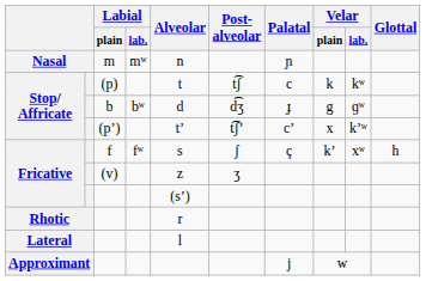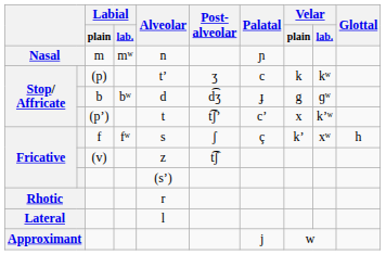 <table class="wikitable" style="text-align:center">
 <tr>
 <th colspan="2" rowspan="2"></th>
 <th colspan="2"><a href='#'>Labial</a></th>
 <th rowspan="2"><a href='#'>Alveolar</a></th>
 <th rowspan="2"><a href='#'>Post-<br>alveolar</a></th>
 <th rowspan="2"><a href='#'>Palatal</a></th>
 <th colspan="2"><a href='#'>Velar</a></th>
 <th rowspan="2"><a href='#'>Glottal</a></th>
 </tr>
 <tr>
 <th><small>plain</small></th>
 <th><small><a href='#'>lab.</a></small></th>
 <th><small>plain</small></th>
 <th><small><a href='#'>lab.</a></small></th>
 </tr>
 <tr>
 <th colspan="2"><a href='#'>Nasal</a></th>
 <td>m</td>
 <td>mʷ</td>
 <td>n</td>
 <td></td>
 <td>ɲ</td>
 <td></td>
 <td></td>
 <td></td>
 </tr>
 <tr>
 <th rowspan="3"><a href='#'>Stop</a>/<br><a href='#'>Affricate</a></th>
 <th></th>
 <td>(p)</td>
 <td></td>
-<td>t</td>
-<td>t͡ʃ</td>
+<td>tʼ</td>
+<td>ʒ</td>
 <td>c</td>
 <td>k</td>
 <td>kʷ</td>
 <td></td>
 </tr>
 <tr>
 <th></th>
 <td>b</td>
 <td>bʷ</td>
 <td>d</td>
 <td>d͡ʒ</td>
 <td>ɟ</td>
 <td>g</td>
 <td>ɡʷ</td>
 <td></td>
 </tr>
 <tr>
 <th></th>
 <td>(pʼ)</td>
 <td></td>
-<td>tʼ</td>
+<td>t</td>
 <td>t͡ʃʼ</td>
 <td>cʼ</td>
 <td>x</td>
 <td>kʼʷ</td>
 <td></td>
 </tr>
 <tr>
 <th rowspan="3"><a href='#'>Fricative</a></th>
 <th></th>
 <td>f</td>
 <td>fʷ</td>
 <td>s</td>
 <td>ʃ</td>
 <td>ç</td>
 <td>kʼ</td>
 <td>xʷ</td>
 <td>h</td>
 </tr>
 <tr>
 <th></th>
 <td>(v)</td>
 <td></td>
 <td>z</td>
-<td>ʒ</td>
+<td>t͡ʃ</td>
 <td></td>
 <td></td>
 <td></td>
 <td></td>
 </tr>
 <tr>
 <th></th>
 <td></td>
 <td></td>
 <td>(sʼ)</td>
 <td></td>
 <td></td>
 <td></td>
 <td></td>
 <td></td>
 </tr>
 <tr>
 <th colspan="2"><a href='#'>Rhotic</a></th>
 <td></td>
 <td></td>
 <td>r</td>
 <td></td>
 <td></td>
 <td></td>
 <td></td>
 <td></td>
 </tr>
 <tr>
 <th colspan="2"><a href='#'>Lateral</a></th>
 <td></td>
 <td></td>
 <td>l</td>
 <td></td>
 <td></td>
 <td></td>
 <td></td>
 <td></td>
 </tr>
 <tr>
 <th colspan="2"><a href='#'>Approximant</a></th>
 <td></td>
 <td></td>
 <td></td>
 <td></td>
 <td>j</td>
 <td colspan="2">w</td>
 <td></td>
 </tr>
 </table>
